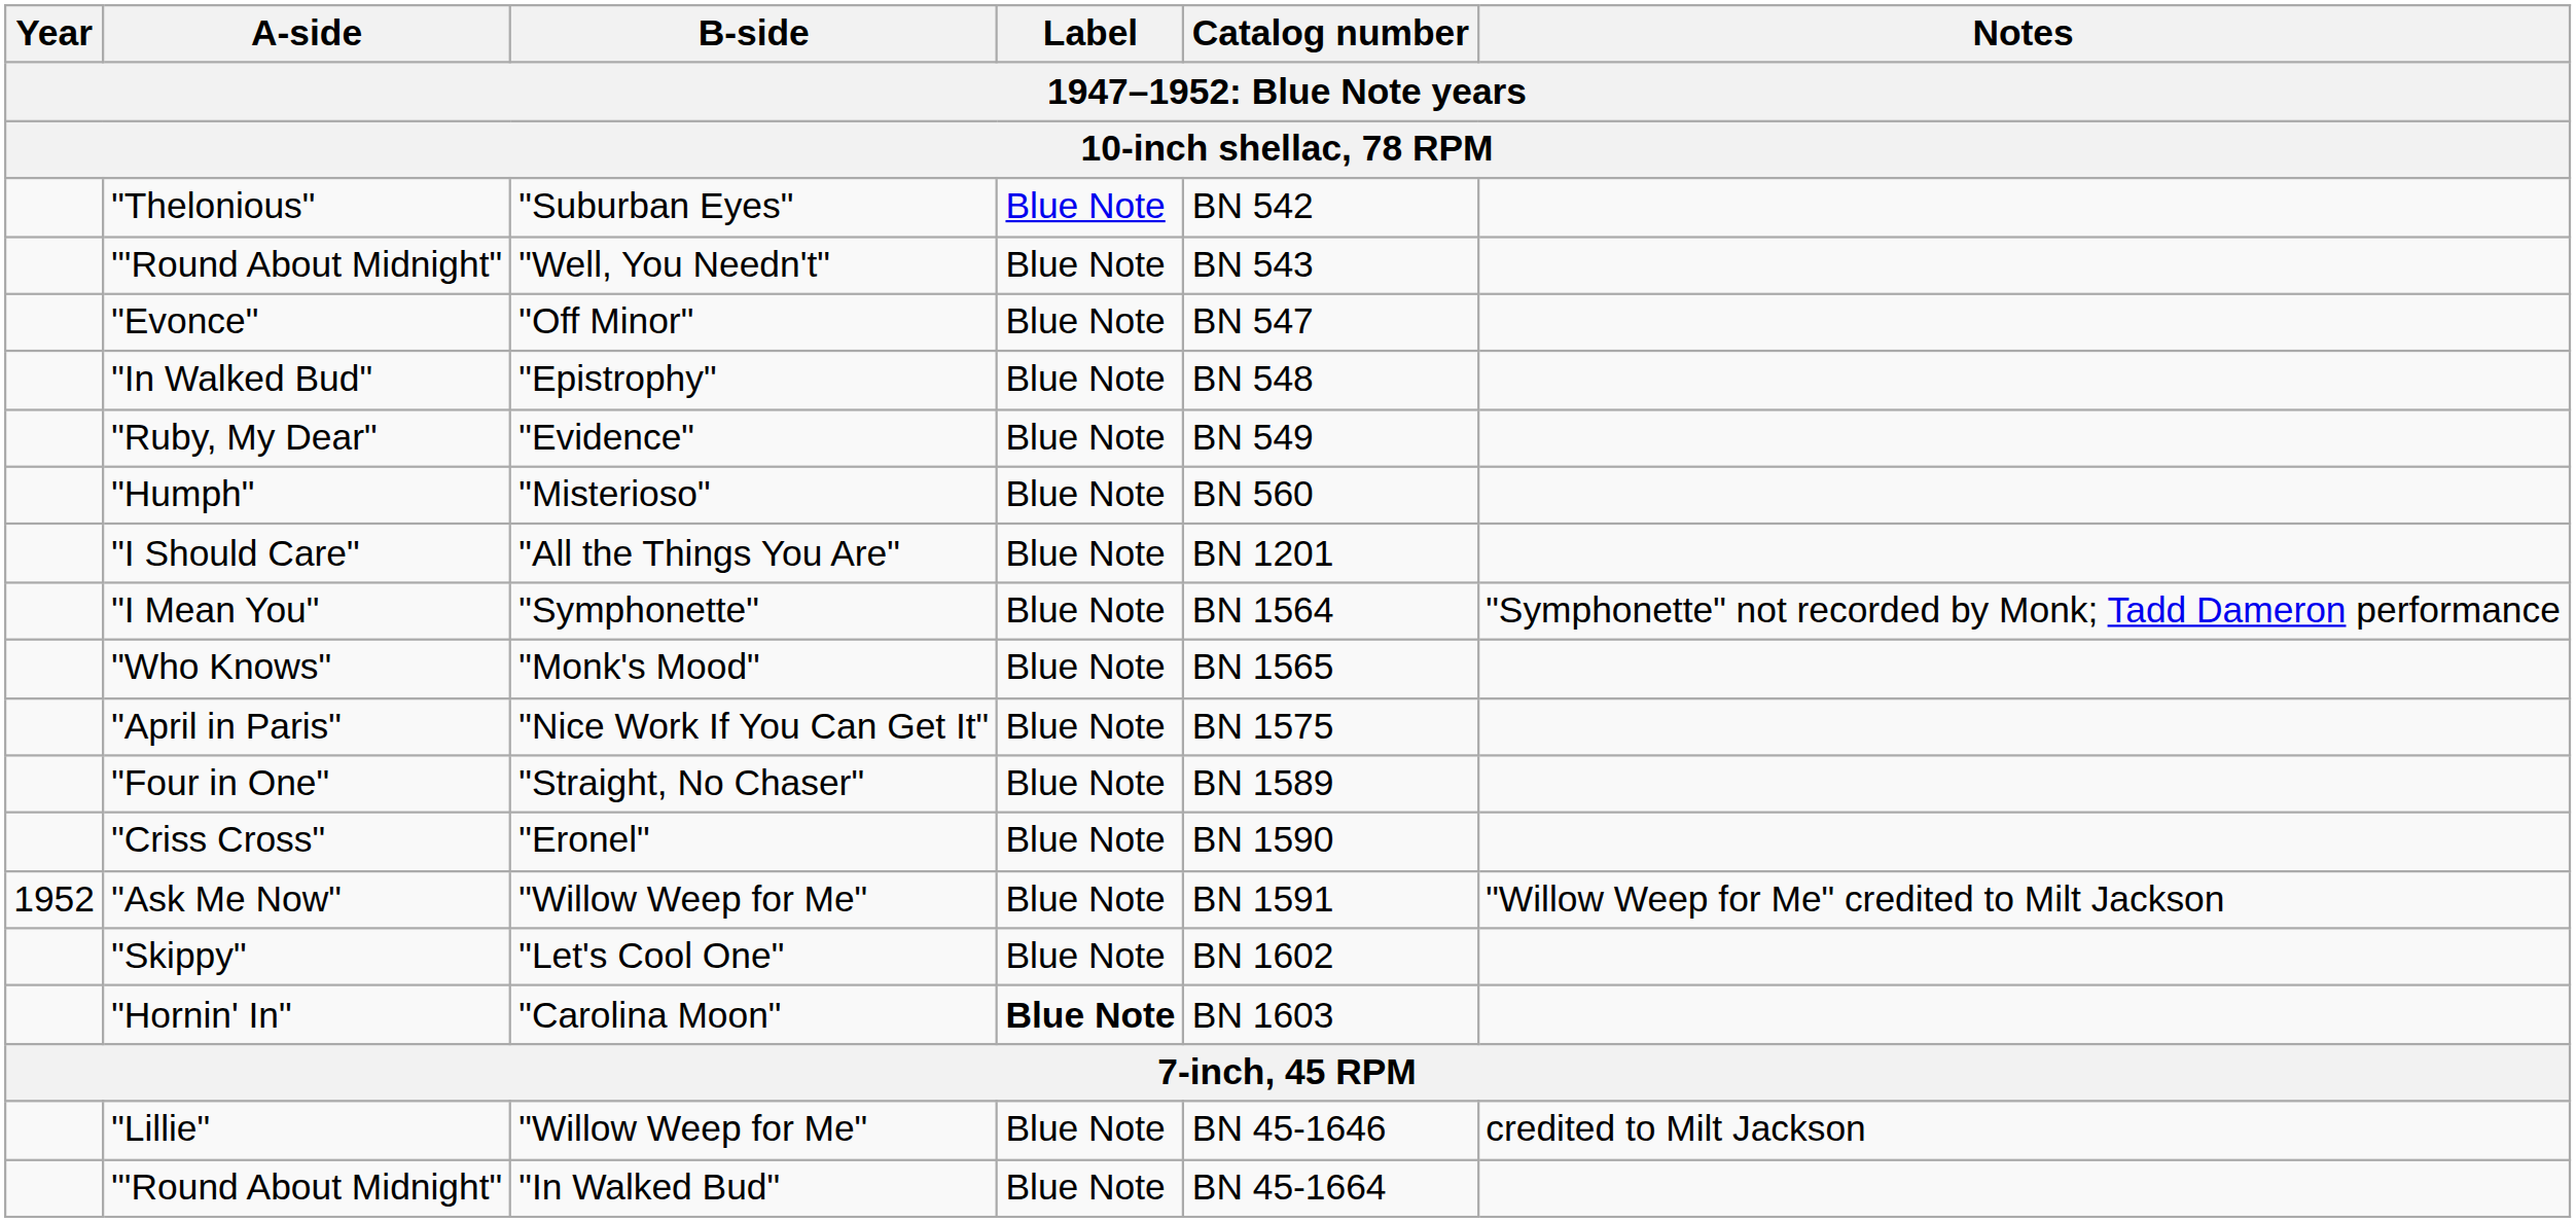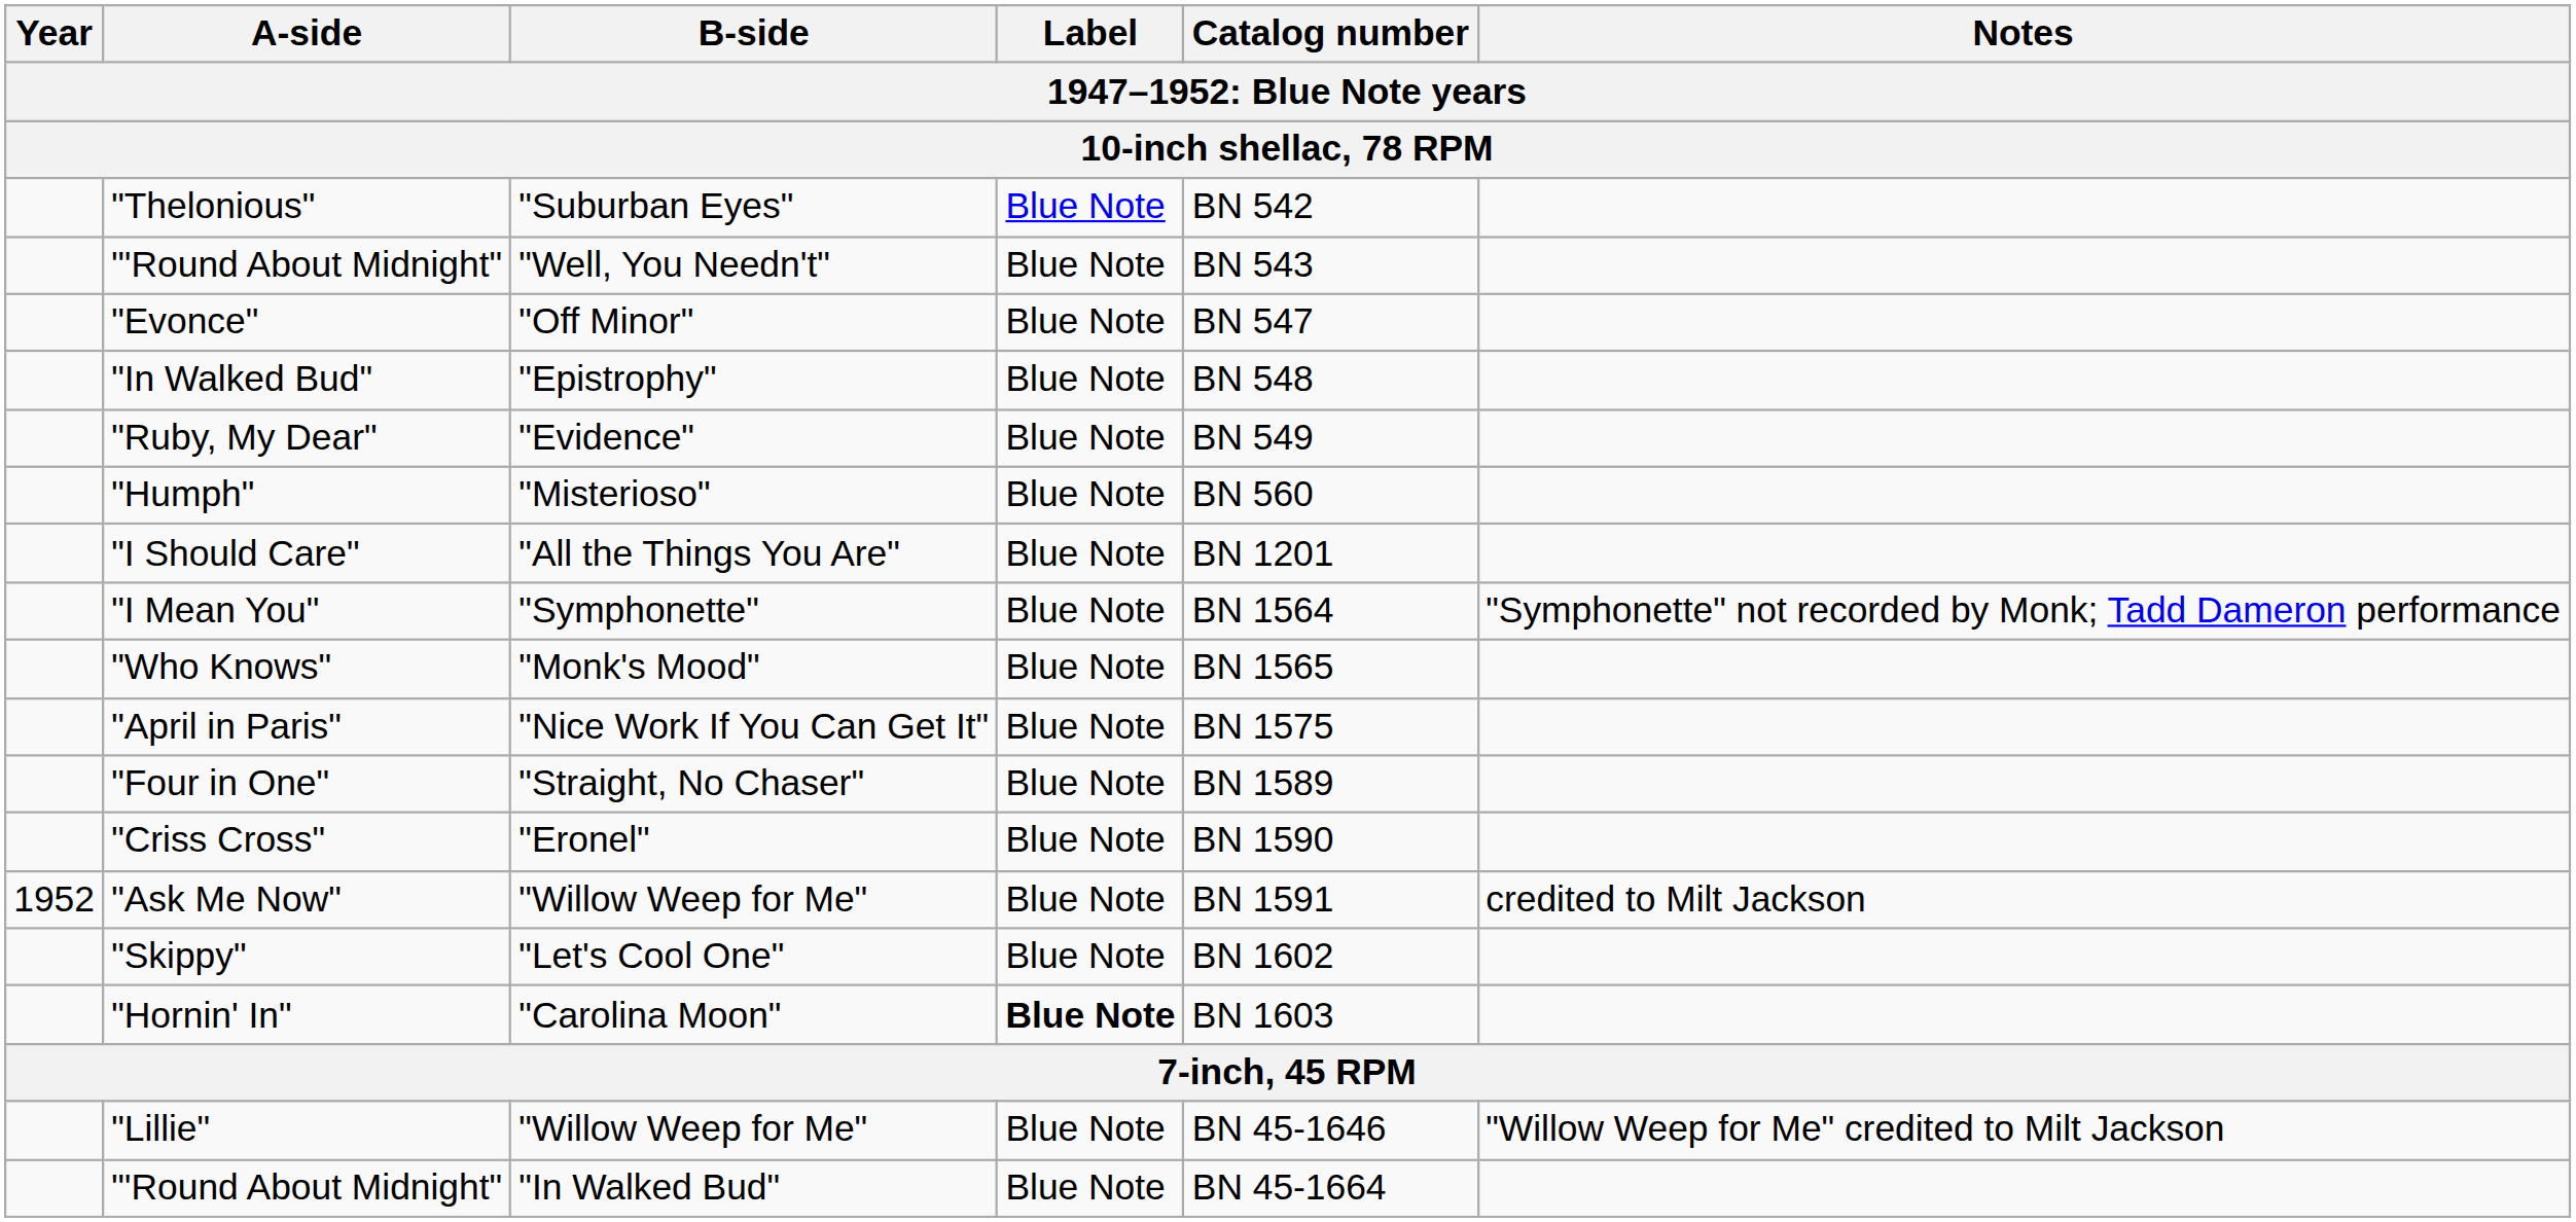 <table class="wikitable">
 <tr>
 <th>Year</th>
 <th>A-side</th>
 <th>B-side</th>
 <th>Label</th>
 <th>Catalog number</th>
 <th>Notes</th>
 </tr>
 <tr>
 <th colspan="6">1947–1952: Blue Note years</th>
 </tr>
 <tr>
 <th colspan="6">10-inch shellac, 78 RPM</th>
 </tr>
 <tr>
 <td></td>
 <td>"Thelonious"</td>
 <td>"Suburban Eyes"</td>
 <td><a href='#'>Blue Note</a></td>
 <td>BN 542</td>
 <td></td>
 </tr>
 <tr>
 <td></td>
 <td>"'Round About Midnight"</td>
 <td>"Well, You Needn't"</td>
 <td>Blue Note</td>
 <td>BN 543</td>
 <td></td>
 </tr>
 <tr>
 <td></td>
 <td>"Evonce"</td>
 <td>"Off Minor"</td>
 <td>Blue Note</td>
 <td>BN 547</td>
 <td></td>
 </tr>
 <tr>
 <td></td>
 <td>"In Walked Bud"</td>
 <td>"Epistrophy"</td>
 <td>Blue Note</td>
 <td>BN 548</td>
 <td></td>
 </tr>
 <tr>
 <td></td>
 <td>"Ruby, My Dear"</td>
 <td>"Evidence"</td>
 <td>Blue Note</td>
 <td>BN 549</td>
 <td></td>
 </tr>
 <tr>
 <td></td>
 <td>"Humph"</td>
 <td>"Misterioso"</td>
 <td>Blue Note</td>
 <td>BN 560</td>
 <td></td>
 </tr>
 <tr>
 <td></td>
 <td>"I Should Care"</td>
 <td>"All the Things You Are"</td>
 <td>Blue Note</td>
 <td>BN 1201</td>
 <td></td>
 </tr>
 <tr>
 <td></td>
 <td>"I Mean You"</td>
 <td>"Symphonette"</td>
 <td>Blue Note</td>
 <td>BN 1564</td>
 <td>"Symphonette" not recorded by Monk; <a href='#'>Tadd Dameron</a> performance</td>
 </tr>
 <tr>
 <td></td>
 <td>"Who Knows"</td>
 <td>"Monk's Mood"</td>
 <td>Blue Note</td>
 <td>BN 1565</td>
 <td></td>
 </tr>
 <tr>
 <td></td>
 <td>"April in Paris"</td>
 <td>"Nice Work If You Can Get It"</td>
 <td>Blue Note</td>
 <td>BN 1575</td>
 <td></td>
 </tr>
 <tr>
 <td></td>
 <td>"Four in One"</td>
 <td>"Straight, No Chaser"</td>
 <td>Blue Note</td>
 <td>BN 1589</td>
 <td></td>
 </tr>
 <tr>
 <td></td>
 <td>"Criss Cross"</td>
 <td>"Eronel"</td>
 <td>Blue Note</td>
 <td>BN 1590</td>
 <td></td>
 </tr>
 <tr>
 <td>1952</td>
 <td>"Ask Me Now"</td>
 <td>"Willow Weep for Me"</td>
 <td>Blue Note</td>
 <td>BN 1591</td>
-<td>"Willow Weep for Me" credited to Milt Jackson</td>
+<td>credited to Milt Jackson</td>
 </tr>
 <tr>
 <td></td>
 <td>"Skippy"</td>
 <td>"Let's Cool One"</td>
 <td>Blue Note</td>
 <td>BN 1602</td>
 <td></td>
 </tr>
 <tr>
 <td></td>
 <td>"Hornin' In"</td>
 <td>"Carolina Moon"</td>
 <td><strong>Blue Note</strong></td>
 <td>BN 1603</td>
 <td></td>
 </tr>
 <tr>
 <th colspan="6">7-inch, 45 RPM</th>
 </tr>
 <tr>
 <td></td>
 <td>"Lillie"</td>
 <td>"Willow Weep for Me"</td>
 <td>Blue Note</td>
 <td>BN 45-1646</td>
-<td>credited to Milt Jackson</td>
+<td>"Willow Weep for Me" credited to Milt Jackson</td>
 </tr>
 <tr>
 <td></td>
 <td>"'Round About Midnight"</td>
 <td>"In Walked Bud"</td>
 <td>Blue Note</td>
 <td>BN 45-1664</td>
 <td></td>
 </tr>
 </table>
